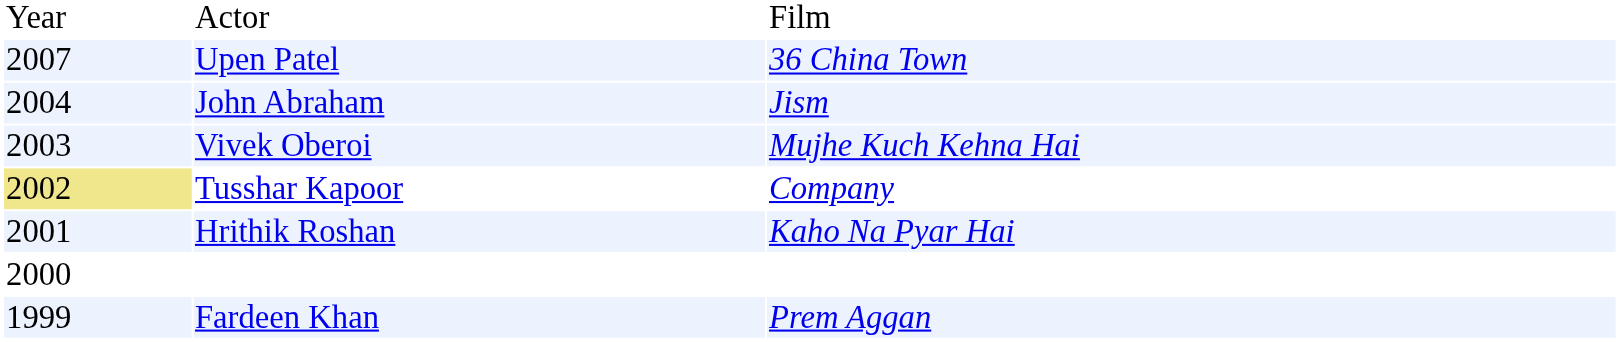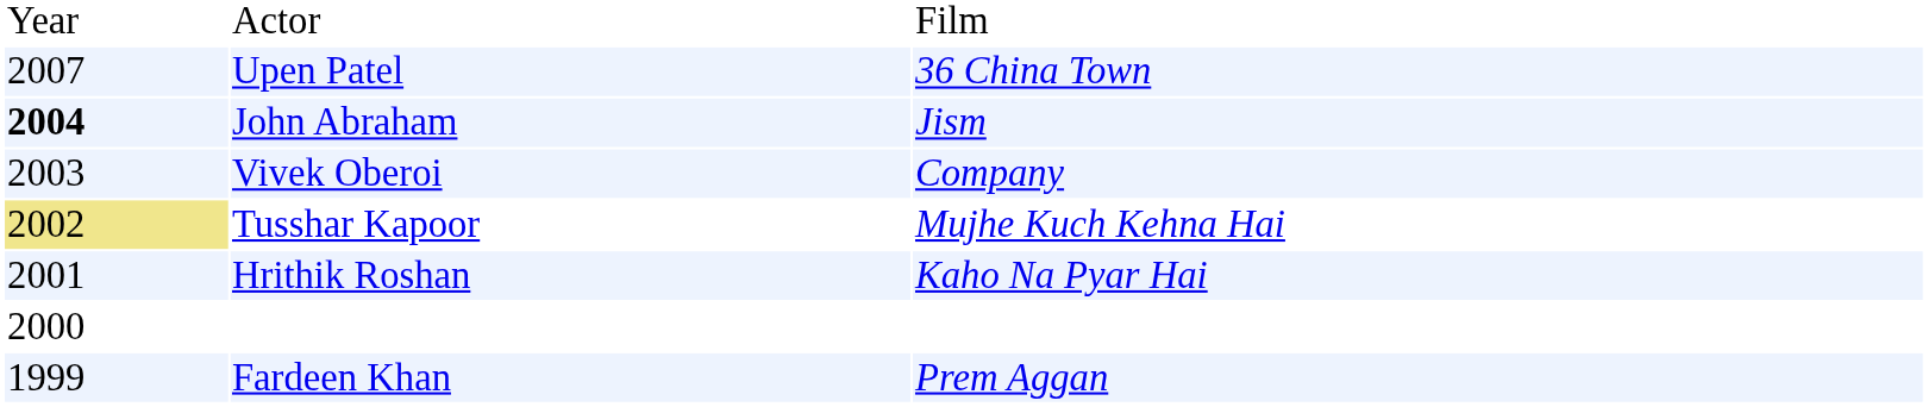 <table width="50%" border="0" cellpadding="1" cellspacing="1">
 <tr>
 <td>Year</td>
 <td>Actor</td>
 <td>Film</td>
 </tr>
 <tr bgcolor="#edf3fe">
 <td>2007</td>
 <td><a href='#'>Upen Patel</a></td>
 <td><em><a href='#'>36 China Town</a></em></td>
 </tr>
 <tr bgcolor="#edf3fe">
-<td>2004</td>
+<td><strong>2004</strong></td>
 <td><a href='#'>John Abraham</a></td>
 <td><em><a href='#'>Jism</a></em></td>
 </tr>
 <tr bgcolor="#edf3fe">
 <td>2003</td>
 <td><a href='#'>Vivek Oberoi</a></td>
-<td><em><a href='#'>Mujhe Kuch Kehna Hai</a></em></td>
+<td><em><a href='#'>Company</a></em></td>
 </tr>
 <tr>
 <td style="background: khaki;">2002</td>
 <td><a href='#'>Tusshar Kapoor</a></td>
-<td><em><a href='#'>Company</a></em></td>
+<td><em><a href='#'>Mujhe Kuch Kehna Hai</a></em></td>
 </tr>
 <tr bgcolor="#edf3fe">
 <td>2001</td>
 <td><a href='#'>Hrithik Roshan</a></td>
 <td><em><a href='#'>Kaho Na Pyar Hai</a></em></td>
 </tr>
 <tr>
 <td>2000</td>
 <td></td>
 <td> </td>
 </tr>
 <tr bgcolor="#edf3fe">
 <td>1999</td>
 <td><a href='#'>Fardeen Khan</a></td>
 <td><em><a href='#'>Prem Aggan</a> </em></td>
 </tr>
 </table>
